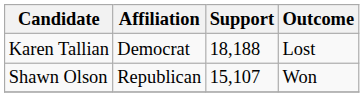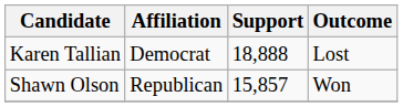 <table class="wikitable">
 <tr>
 <th>Candidate</th>
 <th>Affiliation</th>
 <th>Support</th>
 <th>Outcome</th>
 </tr>
 <tr>
 <td>Karen Tallian</td>
 <td>Democrat</td>
-<td>18,188</td>
+<td>18,888</td>
 <td>Lost</td>
 </tr>
 <tr>
 <td>Shawn Olson</td>
 <td>Republican</td>
-<td>15,107</td>
+<td>15,857</td>
 <td>Won</td>
 </tr>
 <tr>
 </tr>
 </table>
